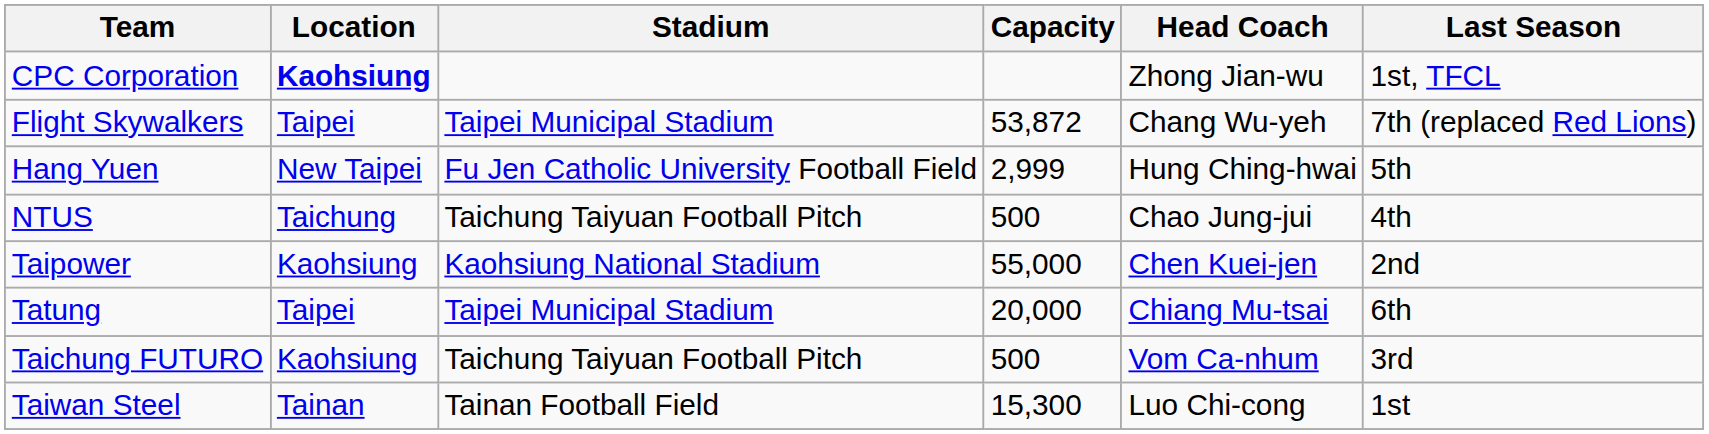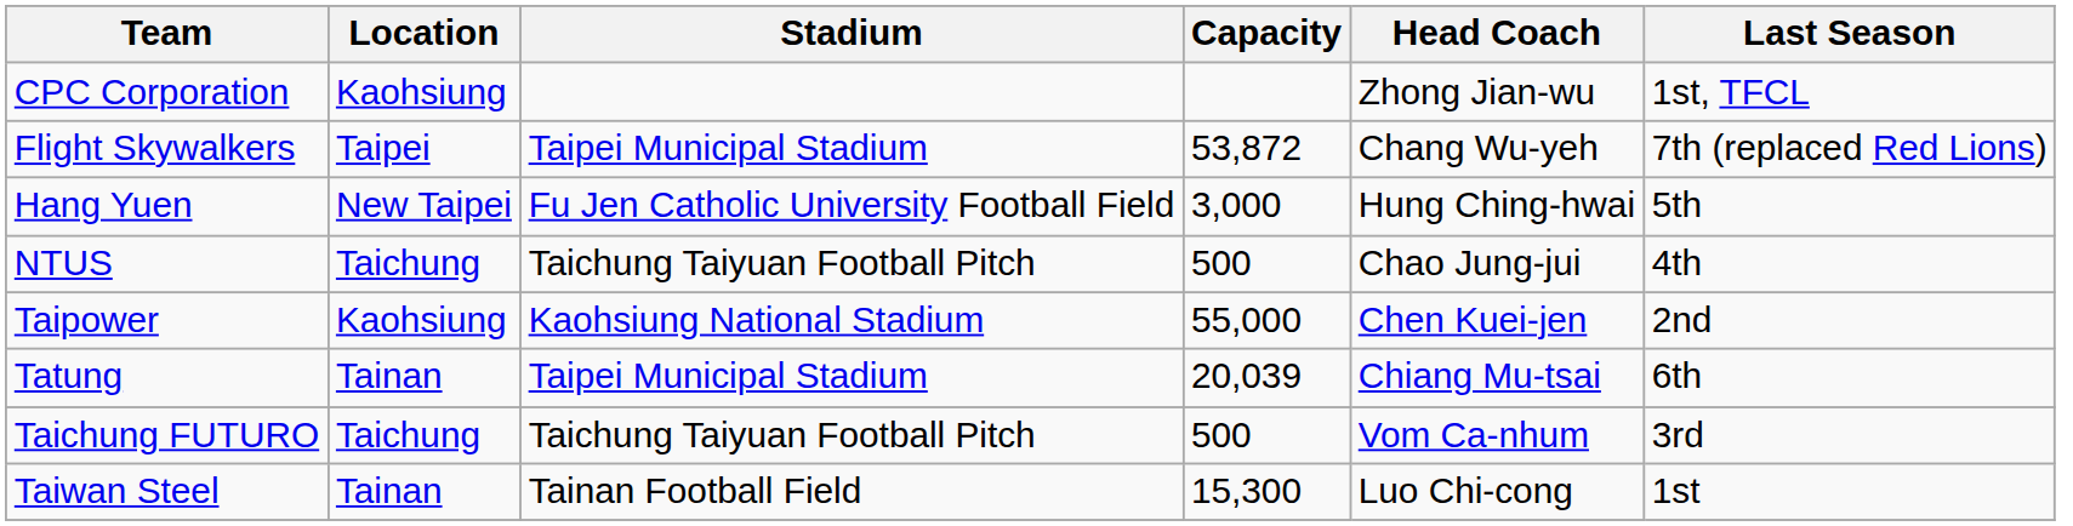 <table class="wikitable sortable">
 <tr>
 <th>Team</th>
 <th>Location</th>
 <th>Stadium</th>
 <th>Capacity</th>
 <th>Head Coach</th>
 <th>Last Season</th>
 </tr>
 <tr>
 <td><a href='#'>CPC Corporation</a></td>
-<td><strong><a href='#'>Kaohsiung</a></strong></td>
+<td><a href='#'>Kaohsiung</a></td>
 <td></td>
 <td></td>
 <td> Zhong Jian-wu</td>
 <td>1st, <a href='#'>TFCL</a></td>
 </tr>
 <tr>
 <td><a href='#'>Flight Skywalkers</a></td>
 <td><a href='#'>Taipei</a></td>
 <td><a href='#'>Taipei Municipal Stadium</a></td>
 <td>53,872</td>
 <td> Chang Wu-yeh</td>
 <td>7th (replaced <a href='#'>Red Lions</a>)</td>
 </tr>
 <tr>
 <td><a href='#'>Hang Yuen</a></td>
 <td><a href='#'>New Taipei</a></td>
 <td><a href='#'>Fu Jen Catholic University</a> Football Field</td>
-<td>2,999</td>
+<td>3,000</td>
 <td> Hung Ching-hwai</td>
 <td>5th</td>
 </tr>
 <tr>
 <td><a href='#'>NTUS</a></td>
 <td><a href='#'>Taichung</a></td>
 <td>Taichung Taiyuan Football Pitch</td>
 <td>500</td>
 <td> Chao Jung-jui</td>
 <td>4th</td>
 </tr>
 <tr>
 <td><a href='#'>Taipower</a></td>
 <td><a href='#'>Kaohsiung</a></td>
 <td><a href='#'>Kaohsiung National Stadium</a></td>
 <td>55,000</td>
 <td> <a href='#'>Chen Kuei-jen</a></td>
 <td>2nd</td>
 </tr>
 <tr>
 <td><a href='#'>Tatung</a></td>
-<td><a href='#'>Taipei</a></td>
+<td><a href='#'>Tainan</a></td>
 <td><a href='#'>Taipei Municipal Stadium</a></td>
-<td>20,000</td>
+<td>20,039</td>
 <td> <a href='#'>Chiang Mu-tsai</a></td>
 <td>6th</td>
 </tr>
 <tr>
 <td><a href='#'>Taichung FUTURO</a></td>
-<td><a href='#'>Kaohsiung</a></td>
+<td><a href='#'>Taichung</a></td>
 <td>Taichung Taiyuan Football Pitch</td>
 <td>500</td>
 <td> <a href='#'>Vom Ca-nhum</a></td>
 <td>3rd</td>
 </tr>
 <tr>
 <td><a href='#'>Taiwan Steel</a></td>
 <td><a href='#'>Tainan</a></td>
 <td>Tainan Football Field</td>
 <td>15,300</td>
 <td> Luo Chi-cong</td>
 <td>1st</td>
 </tr>
 </table>
